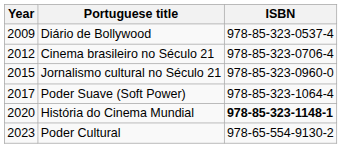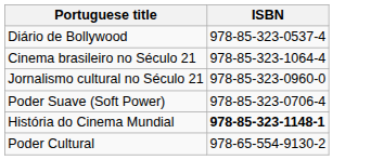 <table class="wikitable">
 <tr>
-<th>Year</th>
 <th>Portuguese title</th>
 <th>ISBN</th>
 </tr>
 <tr>
-<td>2009</td>
 <td>Diário de Bollywood</td>
 <td>978-85-323-0537-4</td>
 </tr>
 <tr>
-<td>2012</td>
 <td>Cinema brasileiro no Século 21</td>
-<td>978-85-323-0706-4</td>
+<td>978-85-323-1064-4</td>
 </tr>
 <tr>
-<td>2015</td>
 <td>Jornalismo cultural no Século 21</td>
 <td>978-85-323-0960-0</td>
 </tr>
 <tr>
-<td>2017</td>
 <td>Poder Suave (Soft Power)</td>
-<td>978-85-323-1064-4</td>
+<td>978-85-323-0706-4</td>
 </tr>
 <tr>
-<td>2020</td>
 <td>História do Cinema Mundial</td>
 <td><strong>978-85-323-1148-1</strong></td>
 </tr>
 <tr>
-<td>2023</td>
 <td>Poder Cultural</td>
 <td>978-65-554-9130-2</td>
 </tr>
 </table>
